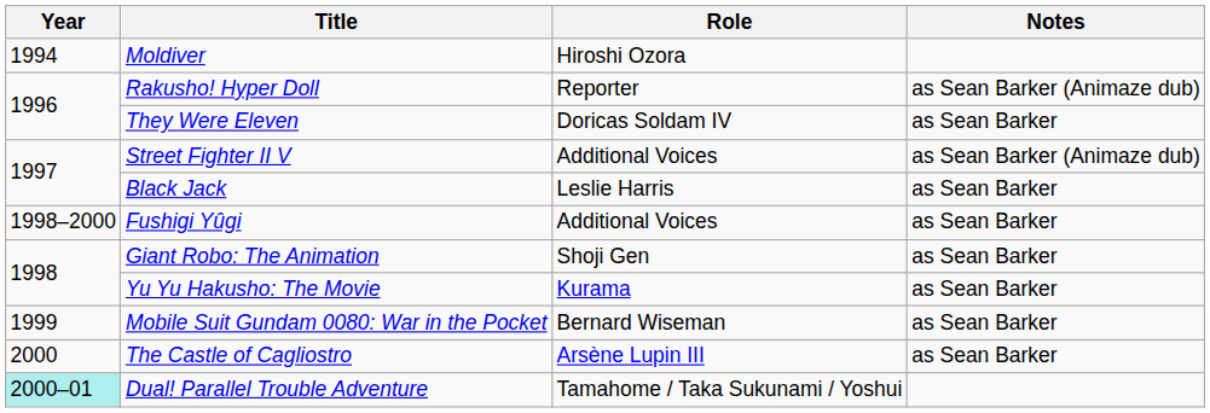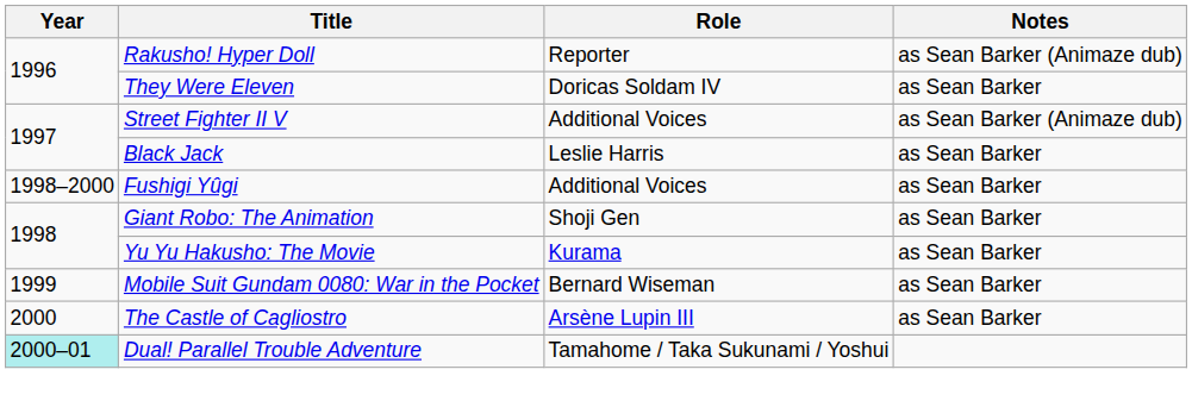 <table class="wikitable sortable">
 <tr>
 <th>Year</th>
 <th>Title</th>
 <th>Role</th>
 <th class="unsortable">Notes</th>
-</tr>
-<tr>
-<td>1994</td>
-<td><em><a href='#'>Moldiver</a></em></td>
-<td>Hiroshi Ozora</td>
-<td></td>
 </tr>
 <tr>
 <td rowspan="2">1996</td>
 <td><em><a href='#'>Rakusho! Hyper Doll</a></em></td>
 <td>Reporter</td>
 <td>as Sean Barker (Animaze dub)</td>
 </tr>
 <tr>
 <td><em><a href='#'>They Were Eleven</a></em></td>
 <td>Doricas Soldam IV</td>
 <td>as Sean Barker</td>
 </tr>
 <tr>
 <td rowspan="2">1997</td>
 <td><em><a href='#'>Street Fighter II V</a></em></td>
 <td>Additional Voices</td>
 <td>as Sean Barker (Animaze dub)</td>
 </tr>
 <tr>
 <td><em><a href='#'>Black Jack</a></em></td>
 <td>Leslie Harris</td>
 <td>as Sean Barker</td>
 </tr>
 <tr>
 <td>1998–2000</td>
 <td><em><a href='#'>Fushigi Yûgi</a></em></td>
 <td>Additional Voices</td>
 <td>as Sean Barker</td>
 </tr>
 <tr>
 <td rowspan="2">1998</td>
 <td><em><a href='#'>Giant Robo: The Animation</a></em></td>
 <td>Shoji Gen</td>
 <td>as Sean Barker</td>
 </tr>
 <tr>
 <td><em><a href='#'>Yu Yu Hakusho: The Movie</a></em></td>
 <td><a href='#'>Kurama</a></td>
 <td>as Sean Barker</td>
 </tr>
 <tr>
 <td>1999</td>
 <td><em><a href='#'>Mobile Suit Gundam 0080: War in the Pocket</a></em></td>
 <td>Bernard Wiseman</td>
 <td>as Sean Barker</td>
 </tr>
 <tr>
 <td>2000</td>
 <td data-sort-value="Castle of Cagliostro, The"><em><a href='#'>The Castle of Cagliostro</a></em></td>
 <td><a href='#'>Arsène Lupin III</a></td>
 <td>as Sean Barker</td>
 </tr>
 <tr>
 <td style="background: paleturquoise;">2000–01</td>
 <td><em><a href='#'>Dual! Parallel Trouble Adventure</a></em></td>
 <td>Tamahome / Taka Sukunami / Yoshui</td>
 <td></td>
 </tr>
 </table>
